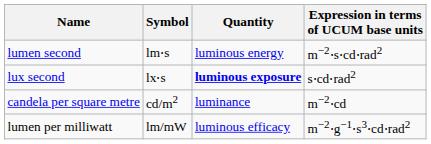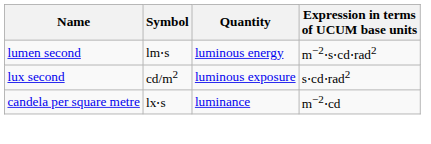 <table class="wikitable sortable">
 <tr>
 <th>Name</th>
 <th>Symbol</th>
 <th>Quantity</th>
 <th>Expression in terms<br> of UCUM base units</th>
 </tr>
 <tr>
 <td><a href='#'>lumen second</a></td>
 <td>lm⋅s</td>
 <td><a href='#'>luminous energy</a></td>
 <td>m<sup>−2</sup>⋅s⋅cd⋅rad<sup>2</sup></td>
 </tr>
 <tr>
 <td><a href='#'>lux second</a></td>
-<td>lx⋅s</td>
-<td><strong><a href='#'>luminous exposure</a></strong></td>
+<td>cd/m<sup>2</sup></td>
+<td><a href='#'>luminous exposure</a></td>
 <td>s⋅cd⋅rad<sup>2</sup></td>
 </tr>
 <tr>
 <td><a href='#'>candela per square metre</a></td>
-<td>cd/m<sup>2</sup></td>
+<td>lx⋅s</td>
 <td><a href='#'>luminance</a></td>
 <td>m<sup>−2</sup>⋅cd</td>
 </tr>
-<tr>
-<td>lumen per milliwatt</td>
-<td>lm/mW</td>
-<td><a href='#'>luminous efficacy</a></td>
-<td>m<sup>−2</sup>⋅g<sup>−1</sup>⋅s<sup>3</sup>⋅cd⋅rad<sup>2</sup></td>
-</tr>
 </table>
